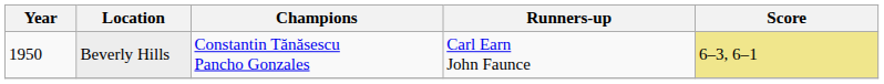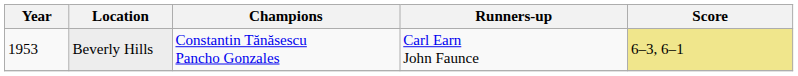 <table class="wikitable" style="font-size:98%;">
 <tr>
 <th style="width:60px;">Year</th>
 <th style="width:100px;">Location</th>
 <th style="width:230px;">Champions</th>
 <th style="width:230px;">Runners-up</th>
 <th style="width:165px;">Score</th>
 </tr>
 <tr>
-<td>1950</td>
+<td>1953</td>
 <td style="background:#ededed">Beverly Hills</td>
 <td> <a href='#'>Constantin Tănăsescu</a><br> <a href='#'>Pancho Gonzales</a></td>
 <td> <a href='#'>Carl Earn</a><br> John Faunce</td>
 <td style="background: khaki;">6–3, 6–1</td>
 </tr>
 <tr>
 </tr>
 </table>
